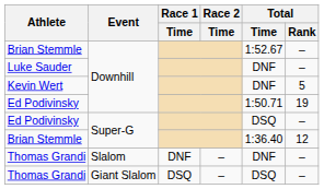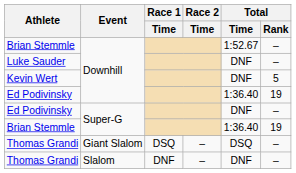 <table class="wikitable" style="font-size:90%">
 <tr>
 <th rowspan="2">Athlete</th>
 <th rowspan="2">Event</th>
 <th>Race 1</th>
 <th>Race 2</th>
 <th colspan="2">Total</th>
 </tr>
 <tr>
 <th>Time</th>
 <th>Time</th>
 <th>Time</th>
 <th>Rank</th>
 </tr>
 <tr>
 <td><a href='#'>Brian Stemmle</a></td>
 <td rowspan="4">Downhill</td>
 <td colspan="2" bgcolor="wheat"></td>
 <td align="center">1:52.67</td>
 <td align="center">–</td>
 </tr>
 <tr>
 <td><a href='#'>Luke Sauder</a></td>
 <td colspan="2" bgcolor="wheat"></td>
 <td align="center">DNF</td>
 <td align="center">–</td>
 </tr>
 <tr>
 <td><a href='#'>Kevin Wert</a></td>
 <td colspan="2" bgcolor="wheat"></td>
 <td align="center">DNF</td>
 <td align="center">5</td>
 </tr>
 <tr>
 <td><a href='#'>Ed Podivinsky</a></td>
 <td colspan="2" bgcolor="wheat"></td>
-<td align="center">1:50.71</td>
+<td align="center">1:36.40</td>
 <td align="center">19</td>
 </tr>
 <tr>
 <td><a href='#'>Ed Podivinsky</a></td>
 <td rowspan="2">Super-G</td>
 <td colspan="2" bgcolor="wheat"></td>
-<td align="center">DSQ</td>
+<td align="center">DNF</td>
 <td align="center">–</td>
 </tr>
 <tr>
 <td><a href='#'>Brian Stemmle</a></td>
 <td colspan="2" bgcolor="wheat"></td>
 <td align="center">1:36.40</td>
-<td align="center">12</td>
+<td align="center">19</td>
+</tr>
+<tr>
+<td><a href='#'>Thomas Grandi</a></td>
+<td>Giant Slalom</td>
+<td align="center">DSQ</td>
+<td align="center">–</td>
+<td align="center">DSQ</td>
+<td align="center">–</td>
 </tr>
 <tr>
 <td><a href='#'>Thomas Grandi</a></td>
 <td>Slalom</td>
 <td align="center">DNF</td>
 <td align="center">–</td>
 <td align="center">DNF</td>
 <td align="center">–</td>
 </tr>
-<tr>
-<td><a href='#'>Thomas Grandi</a></td>
-<td>Giant Slalom</td>
-<td align="center">DSQ</td>
-<td align="center">–</td>
-<td align="center">DSQ</td>
-<td align="center">–</td>
-</tr>
 </table>
